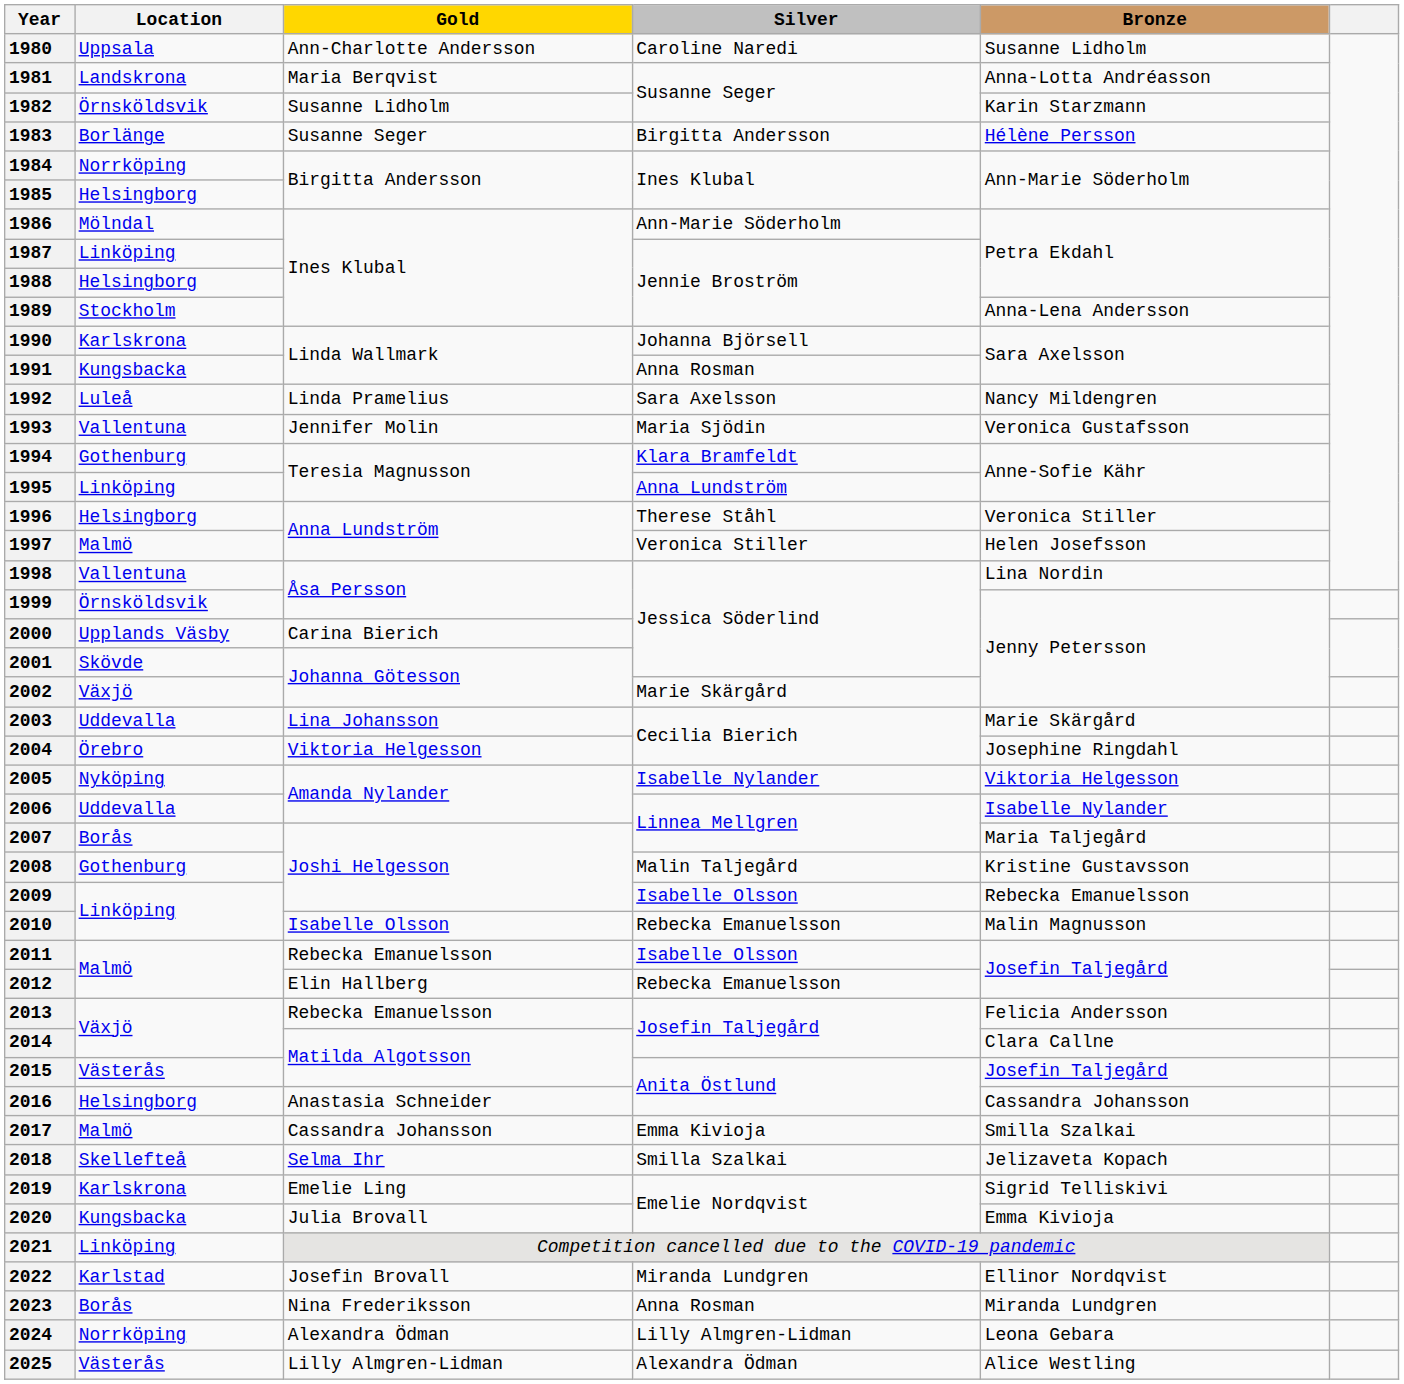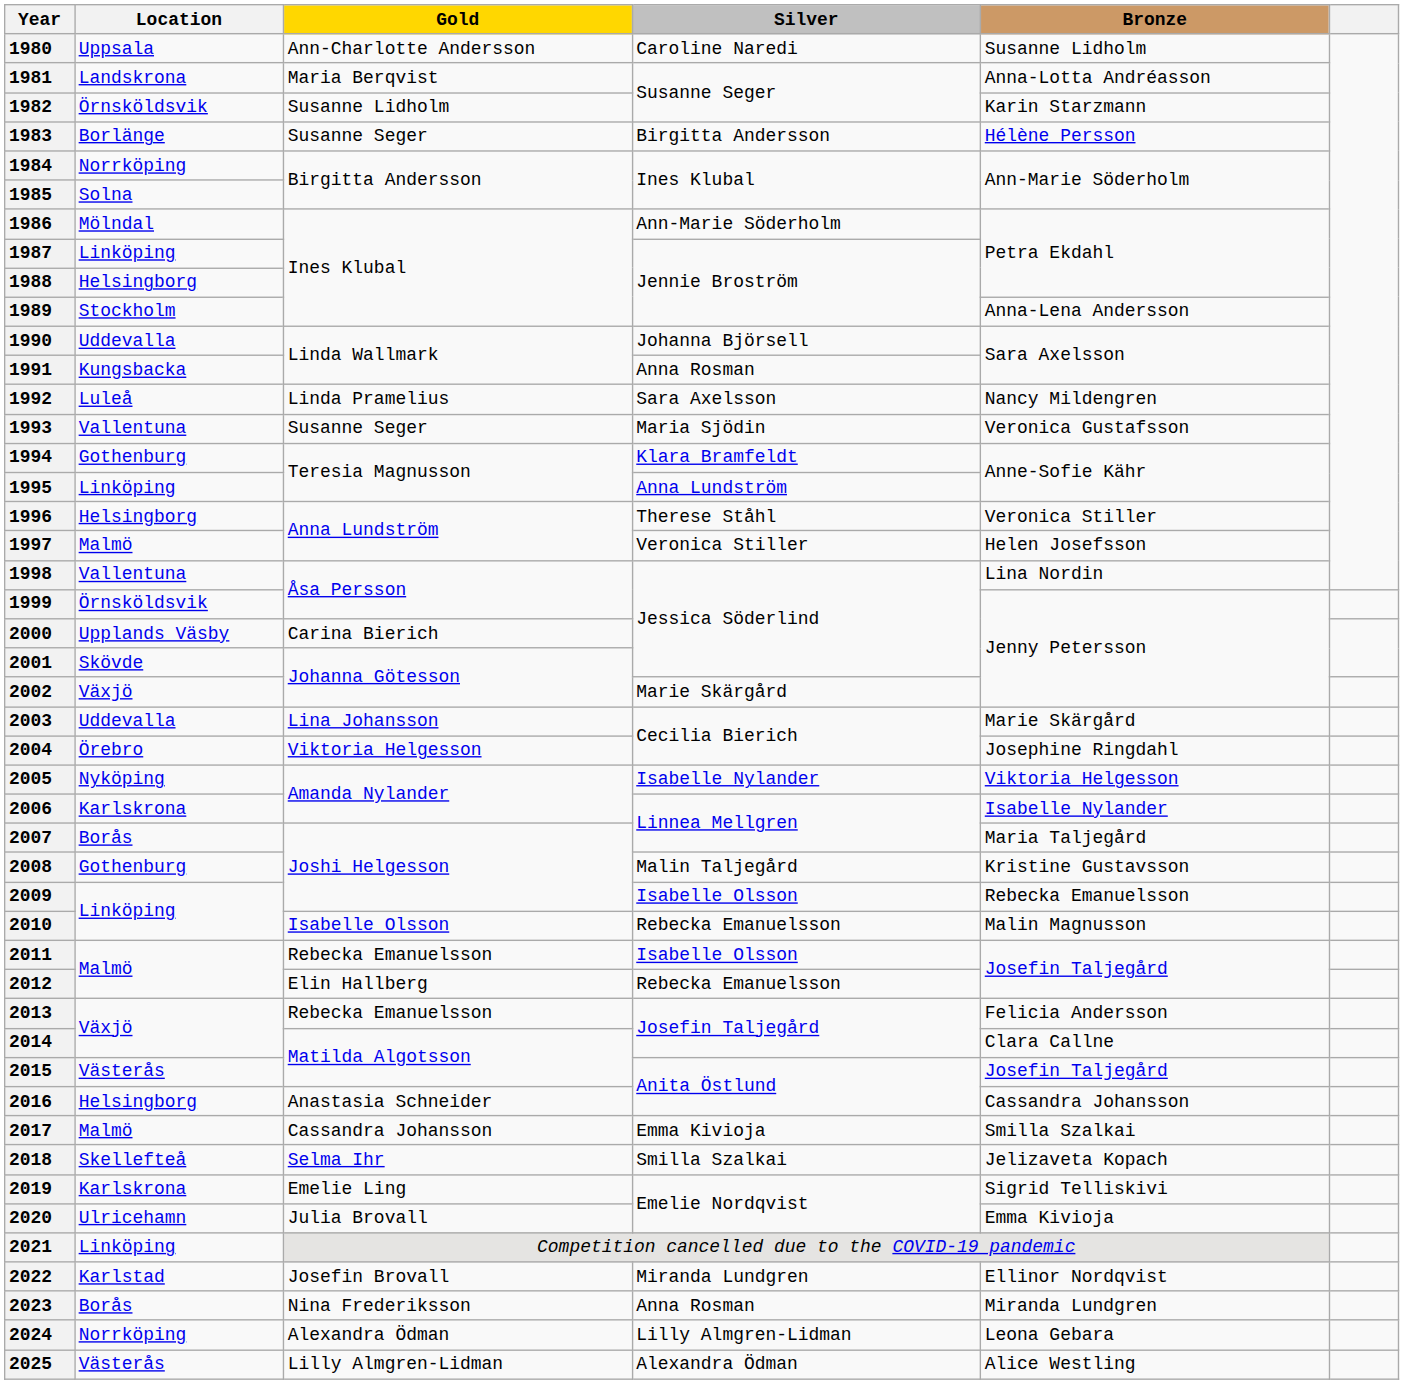 <table class="wikitable unsortable" style="text-align:left; width:80%">
 <tr>
 <th scope="col" style="text-align:center; width:5%">Year</th>
 <th scope="col" style="text-align:center; width:15%">Location</th>
 <th scope="col" style="text-align:center; width:25%; background:gold">Gold</th>
 <th scope="col" style="text-align:center; width:25%; background:silver">Silver</th>
 <th scope="col" style="text-align:center; width:25%; background:#c96">Bronze</th>
 <th scope="col" style="text-align:center; width:5%"></th>
 </tr>
 <tr>
 <th scope="row" style="text-align:left">1980</th>
 <td><a href='#'>Uppsala</a></td>
 <td>Ann-Charlotte Andersson</td>
 <td>Caroline Naredi</td>
 <td>Susanne Lidholm</td>
 <td rowspan="19"></td>
 </tr>
 <tr>
 <th scope="row" style="text-align:left">1981</th>
 <td><a href='#'>Landskrona</a></td>
 <td>Maria Berqvist</td>
 <td rowspan="2">Susanne Seger</td>
 <td>Anna-Lotta Andréasson</td>
 </tr>
 <tr>
 <th scope="row" style="text-align:left">1982</th>
 <td><a href='#'>Örnsköldsvik</a></td>
 <td>Susanne Lidholm</td>
 <td>Karin Starzmann</td>
 </tr>
 <tr>
 <th scope="row" style="text-align:left">1983</th>
 <td><a href='#'>Borlänge</a></td>
 <td>Susanne Seger</td>
 <td>Birgitta Andersson</td>
 <td><a href='#'>Hélène Persson</a></td>
 </tr>
 <tr>
 <th scope="row" style="text-align:left">1984</th>
 <td><a href='#'>Norrköping</a></td>
 <td rowspan="2">Birgitta Andersson</td>
 <td rowspan="2">Ines Klubal</td>
 <td rowspan="2">Ann-Marie Söderholm</td>
 </tr>
 <tr>
 <th scope="row" style="text-align:left">1985</th>
-<td><a href='#'>Helsingborg</a></td>
+<td><a href='#'>Solna</a></td>
 </tr>
 <tr>
 <th scope="row" style="text-align:left">1986</th>
 <td><a href='#'>Mölndal</a></td>
 <td rowspan="4">Ines Klubal</td>
 <td>Ann-Marie Söderholm</td>
 <td rowspan="3">Petra Ekdahl</td>
 </tr>
 <tr>
 <th scope="row" style="text-align:left">1987</th>
 <td><a href='#'>Linköping</a></td>
 <td rowspan="3">Jennie Broström</td>
 </tr>
 <tr>
 <th scope="row" style="text-align:left">1988</th>
 <td><a href='#'>Helsingborg</a></td>
 </tr>
 <tr>
 <th scope="row" style="text-align:left">1989</th>
 <td><a href='#'>Stockholm</a></td>
 <td>Anna-Lena Andersson</td>
 </tr>
 <tr>
 <th scope="row" style="text-align:left">1990</th>
-<td><a href='#'>Karlskrona</a></td>
+<td><a href='#'>Uddevalla</a></td>
 <td rowspan="2">Linda Wallmark</td>
 <td>Johanna Björsell</td>
 <td rowspan="2">Sara Axelsson</td>
 </tr>
 <tr>
 <th scope="row" style="text-align:left">1991</th>
 <td><a href='#'>Kungsbacka</a></td>
 <td>Anna Rosman</td>
 </tr>
 <tr>
 <th scope="row" style="text-align:left">1992</th>
 <td><a href='#'>Luleå</a></td>
 <td>Linda Pramelius</td>
 <td>Sara Axelsson</td>
 <td>Nancy Mildengren</td>
 </tr>
 <tr>
 <th scope="row" style="text-align:left">1993</th>
 <td><a href='#'>Vallentuna</a></td>
-<td>Jennifer Molin</td>
+<td>Susanne Seger</td>
 <td>Maria Sjödin</td>
 <td>Veronica Gustafsson</td>
 </tr>
 <tr>
 <th scope="row" style="text-align:left">1994</th>
 <td><a href='#'>Gothenburg</a></td>
 <td rowspan="2">Teresia Magnusson</td>
 <td><a href='#'>Klara Bramfeldt</a></td>
 <td rowspan="2">Anne-Sofie Kähr</td>
 </tr>
 <tr>
 <th scope="row" style="text-align:left">1995</th>
 <td><a href='#'>Linköping</a></td>
 <td><a href='#'>Anna Lundström</a></td>
 </tr>
 <tr>
 <th scope="row" style="text-align:left">1996</th>
 <td><a href='#'>Helsingborg</a></td>
 <td rowspan="2"><a href='#'>Anna Lundström</a></td>
 <td>Therese Ståhl</td>
 <td>Veronica Stiller</td>
 </tr>
 <tr>
 <th scope="row" style="text-align:left">1997</th>
 <td><a href='#'>Malmö</a></td>
 <td>Veronica Stiller</td>
 <td>Helen Josefsson</td>
 </tr>
 <tr>
 <th scope="row" style="text-align:left">1998</th>
 <td><a href='#'>Vallentuna</a></td>
 <td rowspan="2"><a href='#'>Åsa Persson</a></td>
 <td rowspan="4">Jessica Söderlind</td>
 <td>Lina Nordin</td>
 </tr>
 <tr>
 <th scope="row" style="text-align:left">1999</th>
 <td><a href='#'>Örnsköldsvik</a></td>
 <td rowspan="4">Jenny Petersson</td>
 <td></td>
 </tr>
 <tr>
 <th scope="row" style="text-align:left">2000</th>
 <td><a href='#'>Upplands Väsby</a></td>
 <td>Carina Bierich</td>
 <td rowspan="2"></td>
 </tr>
 <tr>
 <th scope="row" style="text-align:left">2001</th>
 <td><a href='#'>Skövde</a></td>
 <td rowspan="2"><a href='#'>Johanna Götesson</a></td>
 </tr>
 <tr>
 <th scope="row" style="text-align:left">2002</th>
 <td><a href='#'>Växjö</a></td>
 <td>Marie Skärgård</td>
 <td></td>
 </tr>
 <tr>
 <th scope="row" style="text-align:left">2003</th>
 <td><a href='#'>Uddevalla</a></td>
 <td><a href='#'>Lina Johansson</a></td>
 <td rowspan="2">Cecilia Bierich</td>
 <td>Marie Skärgård</td>
 <td></td>
 </tr>
 <tr>
 <th scope="row" style="text-align:left">2004</th>
 <td><a href='#'>Örebro</a></td>
 <td><a href='#'>Viktoria Helgesson</a></td>
 <td>Josephine Ringdahl</td>
 <td></td>
 </tr>
 <tr>
 <th scope="row" style="text-align:left">2005</th>
 <td><a href='#'>Nyköping</a></td>
 <td rowspan="2"><a href='#'>Amanda Nylander</a></td>
 <td><a href='#'>Isabelle Nylander</a></td>
 <td><a href='#'>Viktoria Helgesson</a></td>
 <td></td>
 </tr>
 <tr>
 <th scope="row" style="text-align:left">2006</th>
-<td><a href='#'>Uddevalla</a></td>
+<td><a href='#'>Karlskrona</a></td>
 <td rowspan="2"><a href='#'>Linnea Mellgren</a></td>
 <td><a href='#'>Isabelle Nylander</a></td>
 <td></td>
 </tr>
 <tr>
 <th scope="row" style="text-align:left">2007</th>
 <td><a href='#'>Borås</a></td>
 <td rowspan="3"><a href='#'>Joshi Helgesson</a></td>
 <td>Maria Taljegård</td>
 <td></td>
 </tr>
 <tr>
 <th scope="row" style="text-align:left">2008</th>
 <td><a href='#'>Gothenburg</a></td>
 <td>Malin Taljegård</td>
 <td>Kristine Gustavsson</td>
 <td></td>
 </tr>
 <tr>
 <th scope="row" style="text-align:left">2009</th>
 <td rowspan="2"><a href='#'>Linköping</a></td>
 <td><a href='#'>Isabelle Olsson</a></td>
 <td>Rebecka Emanuelsson</td>
 <td></td>
 </tr>
 <tr>
 <th scope="row" style="text-align:left">2010</th>
 <td><a href='#'>Isabelle Olsson</a></td>
 <td>Rebecka Emanuelsson</td>
 <td>Malin Magnusson</td>
 <td></td>
 </tr>
 <tr>
 <th scope="row" style="text-align:left">2011</th>
 <td rowspan="2"><a href='#'>Malmö</a></td>
 <td>Rebecka Emanuelsson</td>
 <td><a href='#'>Isabelle Olsson</a></td>
 <td rowspan="2"><a href='#'>Josefin Taljegård</a></td>
 <td></td>
 </tr>
 <tr>
 <th scope="row" style="text-align:left">2012</th>
 <td>Elin Hallberg</td>
 <td>Rebecka Emanuelsson</td>
 <td></td>
 </tr>
 <tr>
 <th scope="row" style="text-align:left">2013</th>
 <td rowspan="2"><a href='#'>Växjö</a></td>
 <td>Rebecka Emanuelsson</td>
 <td rowspan="2"><a href='#'>Josefin Taljegård</a></td>
 <td>Felicia Andersson</td>
 <td></td>
 </tr>
 <tr>
 <th scope="row" style="text-align:left">2014</th>
 <td rowspan="2"><a href='#'>Matilda Algotsson</a></td>
 <td>Clara Callne</td>
 <td></td>
 </tr>
 <tr>
 <th scope="row" style="text-align:left">2015</th>
 <td><a href='#'>Västerås</a></td>
 <td rowspan="2"><a href='#'>Anita Östlund</a></td>
 <td><a href='#'>Josefin Taljegård</a></td>
 <td></td>
 </tr>
 <tr>
 <th scope="row" style="text-align:left">2016</th>
 <td><a href='#'>Helsingborg</a></td>
 <td>Anastasia Schneider</td>
 <td>Cassandra Johansson</td>
 <td></td>
 </tr>
 <tr>
 <th scope="row" style="text-align:left">2017</th>
 <td><a href='#'>Malmö</a></td>
 <td>Cassandra Johansson</td>
 <td>Emma Kivioja</td>
 <td>Smilla Szalkai</td>
 <td></td>
 </tr>
 <tr>
 <th scope="row" style="text-align:left">2018</th>
 <td><a href='#'>Skellefteå</a></td>
 <td><a href='#'>Selma Ihr</a></td>
 <td>Smilla Szalkai</td>
 <td>Jelizaveta Kopach</td>
 <td></td>
 </tr>
 <tr>
 <th scope="row" style="text-align:left">2019</th>
 <td><a href='#'>Karlskrona</a></td>
 <td>Emelie Ling</td>
 <td rowspan="2">Emelie Nordqvist</td>
 <td>Sigrid Telliskivi</td>
 <td></td>
 </tr>
 <tr>
 <th scope="row" style="text-align:left">2020</th>
-<td><a href='#'>Kungsbacka</a></td>
+<td><a href='#'>Ulricehamn</a></td>
 <td>Julia Brovall</td>
 <td>Emma Kivioja</td>
 <td></td>
 </tr>
 <tr>
 <th scope="row" style="text-align:left">2021</th>
 <td><a href='#'>Linköping</a></td>
 <td colspan="3" align="center" bgcolor="e5e4e2"><em>Competition cancelled due to the <a href='#'>COVID-19 pandemic</a></em></td>
 <td></td>
 </tr>
 <tr>
 <th scope="row" style="text-align:left">2022</th>
 <td><a href='#'>Karlstad</a></td>
 <td>Josefin Brovall</td>
 <td>Miranda Lundgren</td>
 <td>Ellinor Nordqvist</td>
 <td></td>
 </tr>
 <tr>
 <th scope="row" style="text-align:left">2023</th>
 <td><a href='#'>Borås</a></td>
 <td>Nina Frederiksson</td>
 <td>Anna Rosman</td>
 <td>Miranda Lundgren</td>
 <td></td>
 </tr>
 <tr>
 <th scope="row" style="text-align:left">2024</th>
 <td><a href='#'>Norrköping</a></td>
 <td>Alexandra Ödman</td>
 <td>Lilly Almgren-Lidman</td>
 <td>Leona Gebara</td>
 <td></td>
 </tr>
 <tr>
 <th scope="row" style="text-align:left">2025</th>
 <td><a href='#'>Västerås</a></td>
 <td>Lilly Almgren-Lidman</td>
 <td>Alexandra Ödman</td>
 <td>Alice Westling</td>
 <td></td>
 </tr>
 </table>
